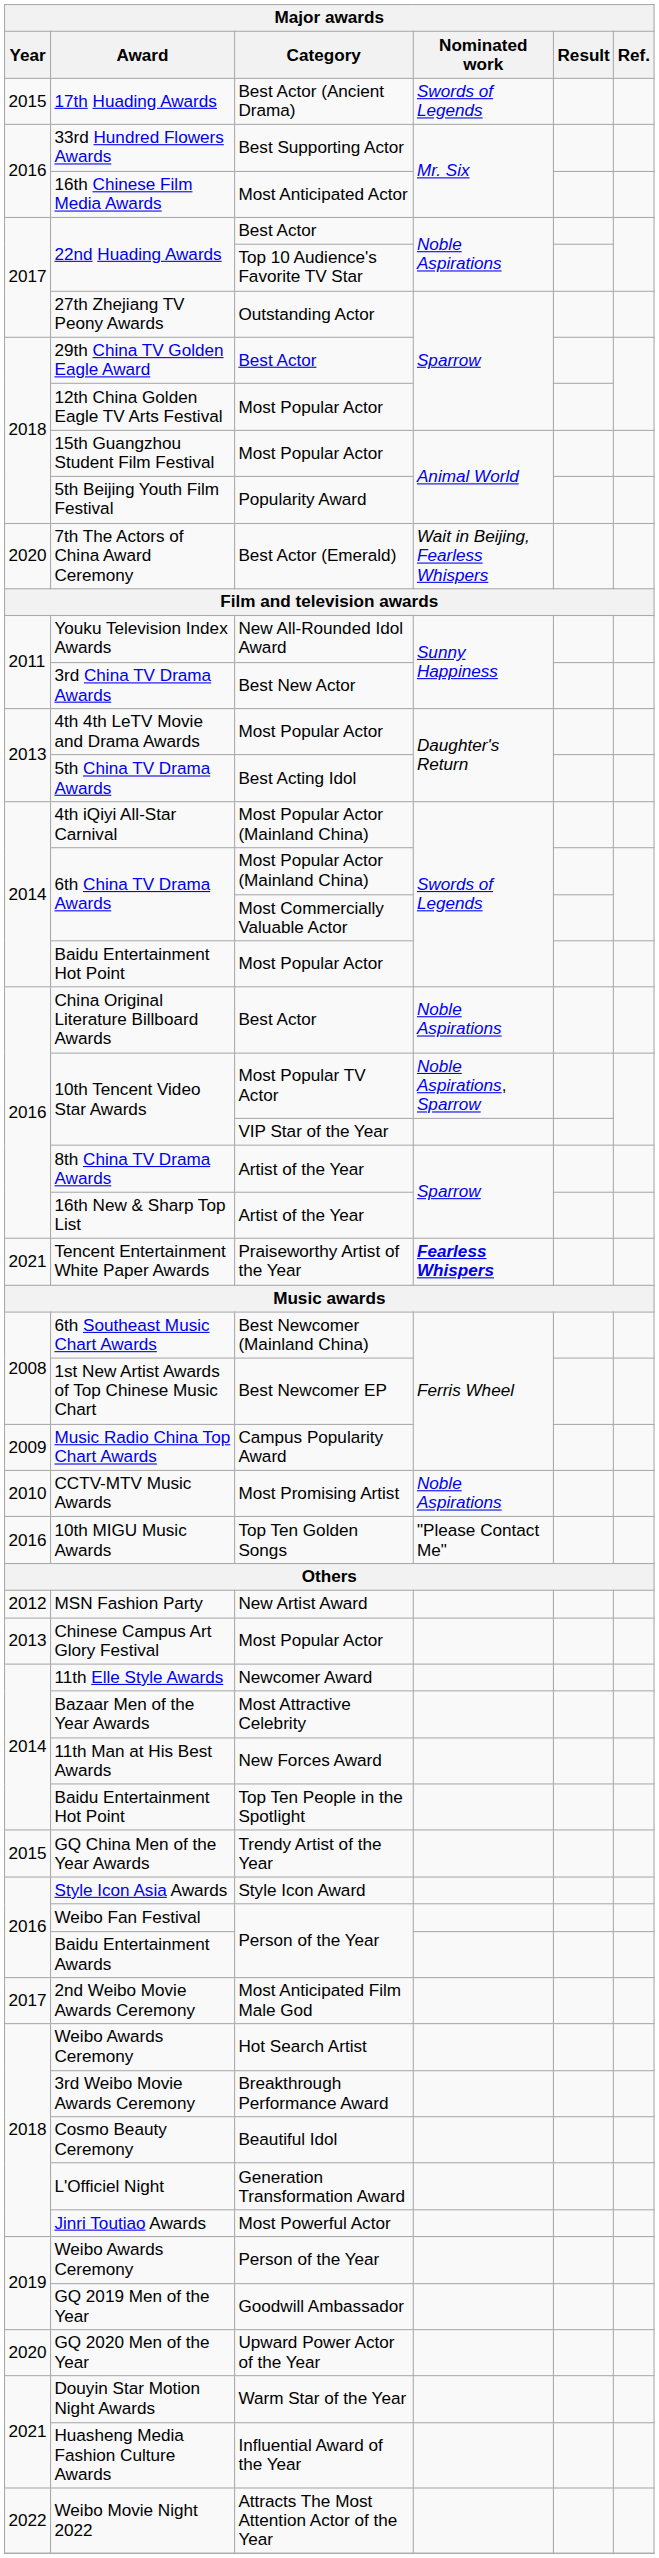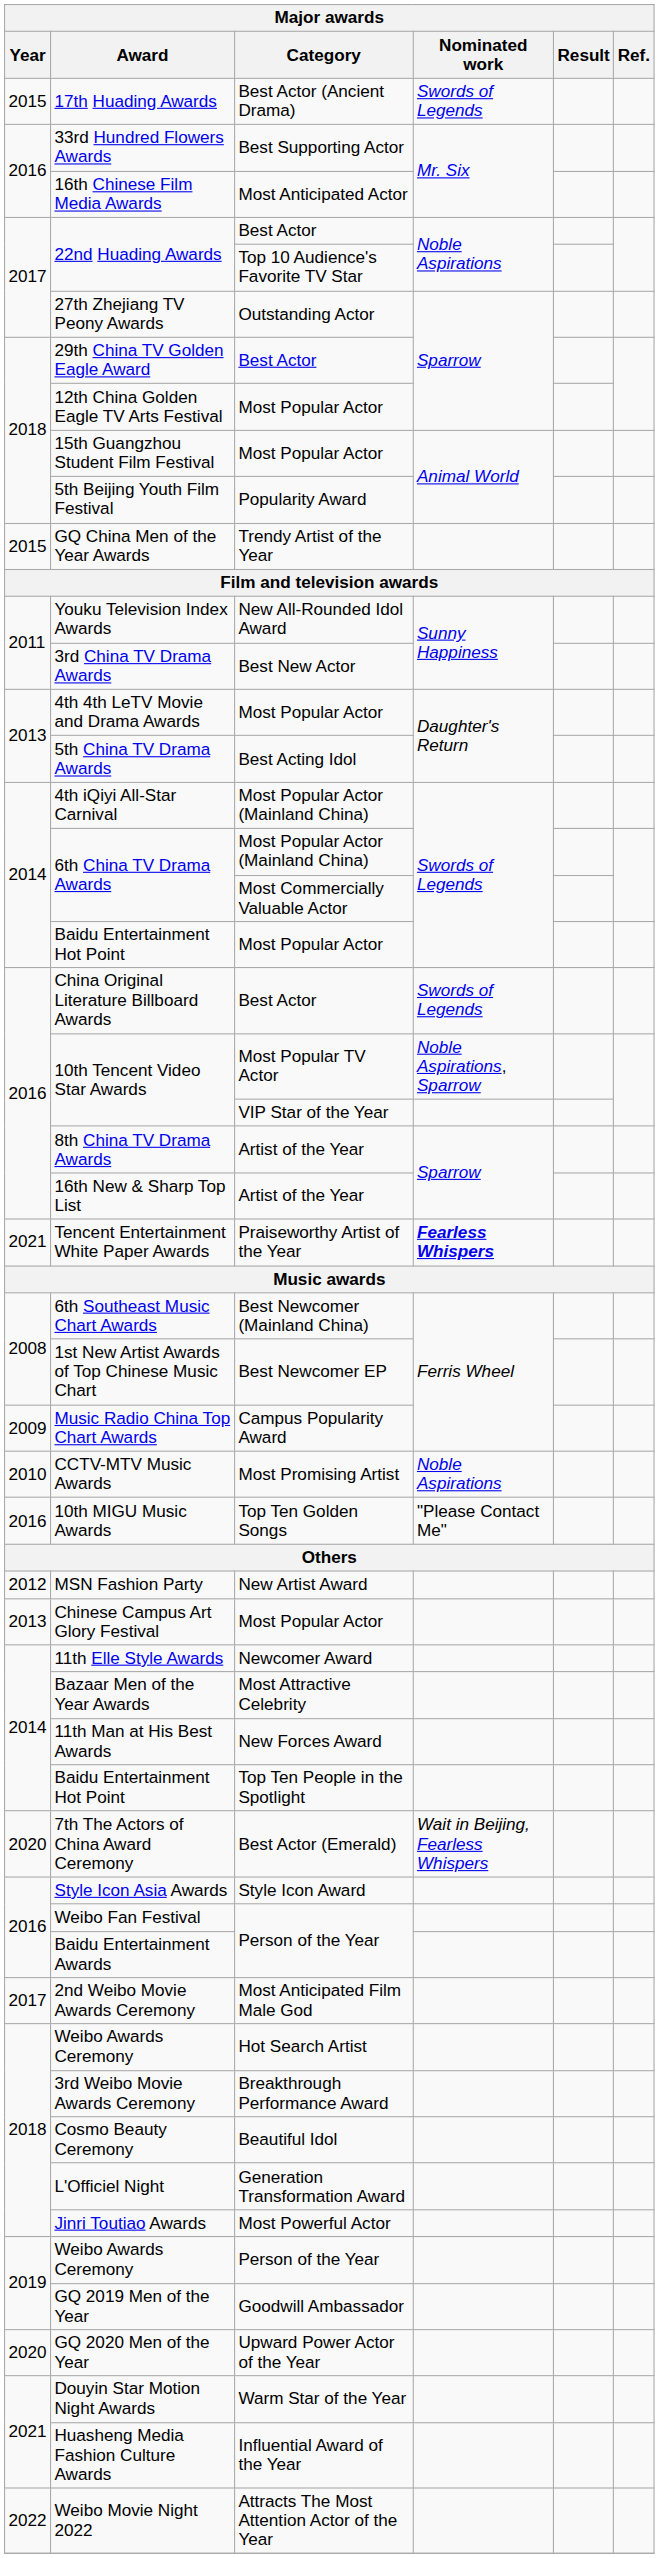 <table class="wikitable">
 <tr>
 <th colspan="6">Major awards</th>
 </tr>
 <tr>
 <th>Year</th>
 <th>Award</th>
 <th>Category</th>
 <th>Nominated work</th>
 <th>Result</th>
 <th>Ref.</th>
 </tr>
 <tr>
 <td rowspan=1>2015</td>
 <td><a href='#'>17th</a> <a href='#'>Huading Awards</a></td>
 <td>Best Actor (Ancient Drama)</td>
 <td><em><a href='#'>Swords of Legends</a></em></td>
 <td></td>
 <td></td>
 </tr>
 <tr>
 <td rowspan=2>2016</td>
 <td>33rd <a href='#'>Hundred Flowers Awards</a></td>
 <td>Best Supporting Actor</td>
 <td rowspan=2><em><a href='#'>Mr. Six</a></em></td>
 <td><s></s></td>
 <td></td>
 </tr>
 <tr>
 <td>16th <a href='#'>Chinese Film Media Awards</a></td>
 <td>Most Anticipated Actor</td>
 <td></td>
 <td></td>
 </tr>
 <tr>
 <td rowspan=3>2017</td>
 <td rowspan=2><a href='#'>22nd</a> <a href='#'>Huading Awards</a></td>
 <td>Best Actor</td>
 <td rowspan=2><em><a href='#'>Noble Aspirations</a></em></td>
 <td></td>
 <td rowspan=2></td>
 </tr>
 <tr>
 <td>Top 10 Audience's Favorite TV Star</td>
 <td></td>
 </tr>
 <tr>
 <td>27th Zhejiang TV Peony Awards</td>
 <td>Outstanding Actor</td>
 <td rowspan=3><em><a href='#'>Sparrow</a></em></td>
 <td></td>
 <td></td>
 </tr>
 <tr>
 <td rowspan=4>2018</td>
 <td>29th <a href='#'>China TV Golden Eagle Award</a></td>
 <td><a href='#'>Best Actor</a></td>
 <td></td>
 <td rowspan=2></td>
 </tr>
 <tr>
 <td>12th China Golden Eagle TV Arts Festival</td>
 <td>Most Popular Actor</td>
 <td></td>
 </tr>
 <tr>
 <td>15th Guangzhou Student Film Festival</td>
 <td>Most Popular Actor</td>
 <td rowspan=2><em><a href='#'>Animal World</a></em></td>
 <td></td>
 <td></td>
 </tr>
 <tr>
 <td>5th Beijing Youth Film Festival</td>
 <td>Popularity Award</td>
 <td></td>
 <td></td>
 </tr>
 <tr>
-<td>2020</td>
-<td>7th The Actors of China Award Ceremony</td>
-<td>Best Actor (Emerald)</td>
-<td><em>Wait in Beijing, <a href='#'>Fearless Whispers</a></em></td>
+<td>2015</td>
+<td>GQ China Men of the Year Awards</td>
+<td>Trendy Artist of the Year</td>
+<td></td>
 <td></td>
 <td></td>
 </tr>
 <tr>
 <th colspan="6">Film and television awards</th>
 </tr>
 <tr>
 <td rowspan=2>2011</td>
 <td>Youku Television Index Awards</td>
 <td>New All-Rounded Idol Award</td>
 <td rowspan=2><em><a href='#'>Sunny Happiness</a></em></td>
 <td></td>
 <td></td>
 </tr>
 <tr>
 <td>3rd <a href='#'>China TV Drama Awards</a></td>
 <td>Best New Actor</td>
 <td></td>
 <td></td>
 </tr>
 <tr>
 <td rowspan=2>2013</td>
 <td>4th 4th LeTV Movie and Drama Awards</td>
 <td>Most Popular Actor</td>
 <td rowspan=2><em>Daughter's Return</em></td>
 <td></td>
 <td></td>
 </tr>
 <tr>
 <td>5th <a href='#'>China TV Drama Awards</a></td>
 <td>Best Acting Idol</td>
 <td></td>
 <td></td>
 </tr>
 <tr>
 <td rowspan=4>2014</td>
 <td>4th iQiyi All-Star Carnival</td>
 <td>Most Popular Actor (Mainland China)</td>
 <td rowspan=4><em><a href='#'>Swords of Legends</a></em></td>
 <td></td>
 <td></td>
 </tr>
 <tr>
 <td rowspan=2>6th <a href='#'>China TV Drama Awards</a></td>
 <td>Most Popular Actor (Mainland China)</td>
 <td></td>
 <td rowspan=2></td>
 </tr>
 <tr>
 <td>Most Commercially Valuable Actor</td>
 <td></td>
 </tr>
 <tr>
 <td>Baidu Entertainment Hot Point</td>
 <td>Most Popular Actor</td>
 <td></td>
 <td></td>
 </tr>
 <tr>
 <td rowspan=5>2016</td>
 <td>China Original Literature Billboard Awards</td>
 <td>Best Actor</td>
-<td><em><a href='#'>Noble Aspirations</a></em></td>
+<td><em><a href='#'>Swords of Legends</a></em></td>
 <td></td>
 <td></td>
 </tr>
 <tr>
 <td rowspan=2>10th Tencent Video Star Awards</td>
 <td>Most Popular TV Actor</td>
 <td><em><a href='#'>Noble Aspirations</a></em>, <em><a href='#'>Sparrow</a></em></td>
 <td></td>
 <td rowspan=2></td>
 </tr>
 <tr>
 <td>VIP Star of the Year</td>
 <td></td>
 <td></td>
 </tr>
 <tr>
 <td>8th <a href='#'>China TV Drama Awards</a></td>
 <td>Artist of the Year</td>
 <td rowspan=2><em><a href='#'>Sparrow</a></em></td>
 <td></td>
 <td></td>
 </tr>
 <tr>
 <td>16th New & Sharp Top List</td>
 <td>Artist of the Year</td>
 <td></td>
 <td></td>
 </tr>
 <tr>
 <td>2021</td>
 <td>Tencent Entertainment White Paper Awards</td>
 <td>Praiseworthy Artist of the Year</td>
 <td><strong><em><a href='#'>Fearless Whispers</a></em></strong></td>
 <td></td>
 <td></td>
 </tr>
 <tr>
 <th colspan="6">Music awards</th>
 </tr>
 <tr>
 <td rowspan=2>2008</td>
 <td>6th <a href='#'>Southeast Music Chart Awards</a></td>
 <td>Best Newcomer (Mainland China)</td>
 <td rowspan=3><em>Ferris Wheel</em></td>
 <td></td>
 <td></td>
 </tr>
 <tr>
 <td>1st New Artist Awards of Top Chinese Music Chart</td>
 <td>Best Newcomer EP</td>
 <td></td>
 <td></td>
 </tr>
 <tr>
 <td>2009</td>
 <td><a href='#'>Music Radio China Top Chart Awards</a></td>
 <td>Campus Popularity Award</td>
 <td></td>
 <td></td>
 </tr>
 <tr>
 <td rowspan=1>2010</td>
 <td>CCTV-MTV Music Awards</td>
 <td>Most Promising Artist</td>
 <td><em><a href='#'>Noble Aspirations</a></em></td>
 <td></td>
 <td></td>
 </tr>
 <tr>
 <td>2016</td>
 <td>10th MIGU Music Awards</td>
 <td>Top Ten Golden Songs</td>
 <td>"Please Contact Me"</td>
 <td></td>
 <td></td>
 </tr>
 <tr>
 <th colspan="6">Others</th>
 </tr>
 <tr>
 <td>2012</td>
 <td>MSN Fashion Party</td>
 <td>New Artist Award</td>
 <td></td>
 <td></td>
 <td></td>
 </tr>
 <tr>
 <td>2013</td>
 <td>Chinese Campus Art Glory Festival</td>
 <td>Most Popular Actor</td>
 <td></td>
 <td></td>
 <td></td>
 </tr>
 <tr>
 <td rowspan=4>2014</td>
 <td>11th <a href='#'>Elle Style Awards</a></td>
 <td>Newcomer Award</td>
 <td></td>
 <td></td>
 <td></td>
 </tr>
 <tr>
 <td>Bazaar Men of the Year Awards</td>
 <td>Most Attractive Celebrity</td>
 <td></td>
 <td></td>
 <td></td>
 </tr>
 <tr>
 <td>11th Man at His Best Awards</td>
 <td>New Forces Award</td>
 <td></td>
 <td></td>
 <td></td>
 </tr>
 <tr>
 <td>Baidu Entertainment Hot Point</td>
 <td>Top Ten People in the Spotlight</td>
 <td></td>
 <td></td>
 <td></td>
 </tr>
 <tr>
-<td>2015</td>
-<td>GQ China Men of the Year Awards</td>
-<td>Trendy Artist of the Year</td>
-<td></td>
+<td>2020</td>
+<td>7th The Actors of China Award Ceremony</td>
+<td>Best Actor (Emerald)</td>
+<td><em>Wait in Beijing, <a href='#'>Fearless Whispers</a></em></td>
 <td></td>
 <td></td>
 </tr>
 <tr>
 <td rowspan=3>2016</td>
 <td><a href='#'>Style Icon Asia</a> Awards</td>
 <td>Style Icon Award</td>
 <td></td>
 <td></td>
 <td></td>
 </tr>
 <tr>
 <td>Weibo Fan Festival</td>
 <td rowspan=2>Person of the Year</td>
 <td></td>
 <td></td>
 <td></td>
 </tr>
 <tr>
 <td>Baidu Entertainment Awards</td>
 <td></td>
 <td></td>
 <td></td>
 </tr>
 <tr>
 <td>2017</td>
 <td>2nd Weibo Movie Awards Ceremony</td>
 <td>Most Anticipated Film Male God</td>
 <td></td>
 <td></td>
 <td></td>
 </tr>
 <tr>
 <td rowspan=5>2018</td>
 <td>Weibo Awards Ceremony</td>
 <td>Hot Search Artist</td>
 <td></td>
 <td></td>
 <td></td>
 </tr>
 <tr>
 <td>3rd Weibo Movie Awards Ceremony</td>
 <td>Breakthrough Performance Award</td>
 <td></td>
 <td></td>
 <td></td>
 </tr>
 <tr>
 <td>Cosmo Beauty Ceremony</td>
 <td>Beautiful Idol</td>
 <td></td>
 <td></td>
 <td></td>
 </tr>
 <tr>
 <td>L'Officiel Night</td>
 <td>Generation Transformation Award</td>
 <td></td>
 <td></td>
 <td></td>
 </tr>
 <tr>
 <td><a href='#'>Jinri Toutiao</a> Awards</td>
 <td>Most Powerful Actor</td>
 <td></td>
 <td></td>
 <td></td>
 </tr>
 <tr>
 <td rowspan=2>2019</td>
 <td>Weibo Awards Ceremony</td>
 <td>Person of the Year</td>
 <td></td>
 <td></td>
 <td></td>
 </tr>
 <tr>
 <td>GQ 2019 Men of the Year</td>
 <td>Goodwill Ambassador</td>
 <td></td>
 <td></td>
 <td></td>
 </tr>
 <tr>
 <td>2020</td>
 <td>GQ 2020 Men of the Year</td>
 <td>Upward Power Actor of the Year</td>
 <td></td>
 <td></td>
 <td></td>
 </tr>
 <tr>
 <td rowspan=2>2021</td>
 <td>Douyin Star Motion Night Awards</td>
 <td>Warm Star of the Year</td>
 <td></td>
 <td></td>
 <td></td>
 </tr>
 <tr>
 <td>Huasheng Media Fashion Culture Awards</td>
 <td>Influential Award of the Year</td>
 <td></td>
 <td></td>
 <td></td>
 </tr>
 <tr>
 <td>2022</td>
 <td>Weibo Movie Night 2022</td>
 <td>Attracts The Most Attention Actor of the Year</td>
 <td></td>
 <td></td>
 <td></td>
 </tr>
 <tr>
 </tr>
 </table>
